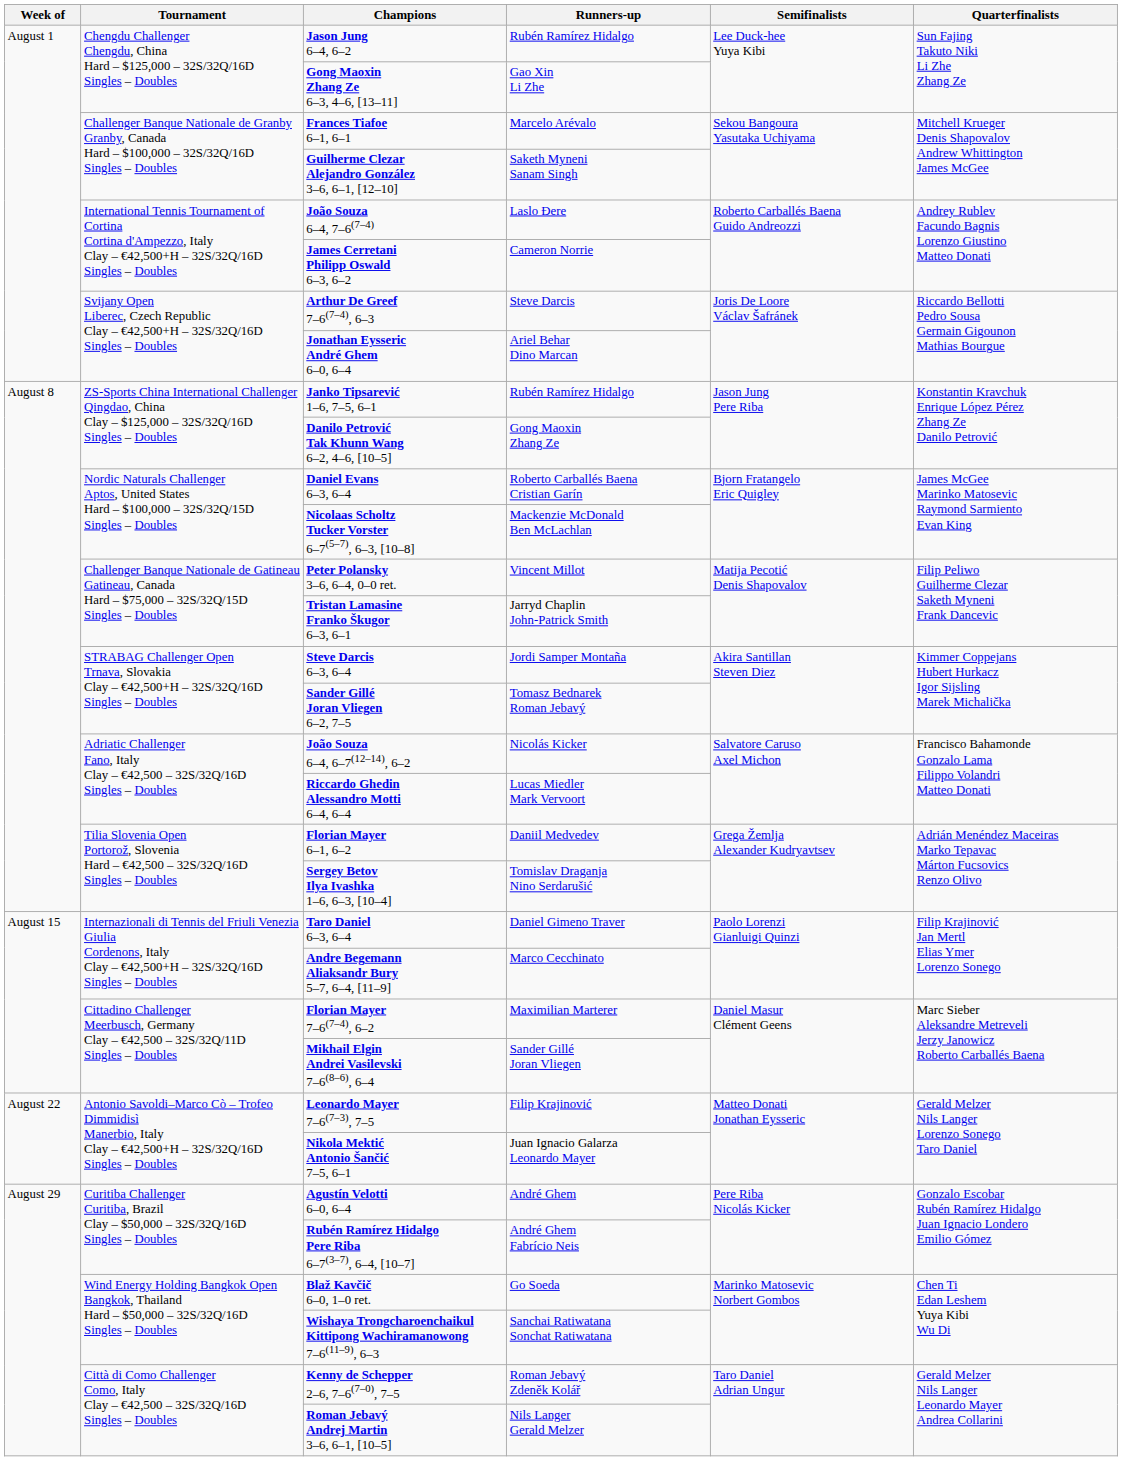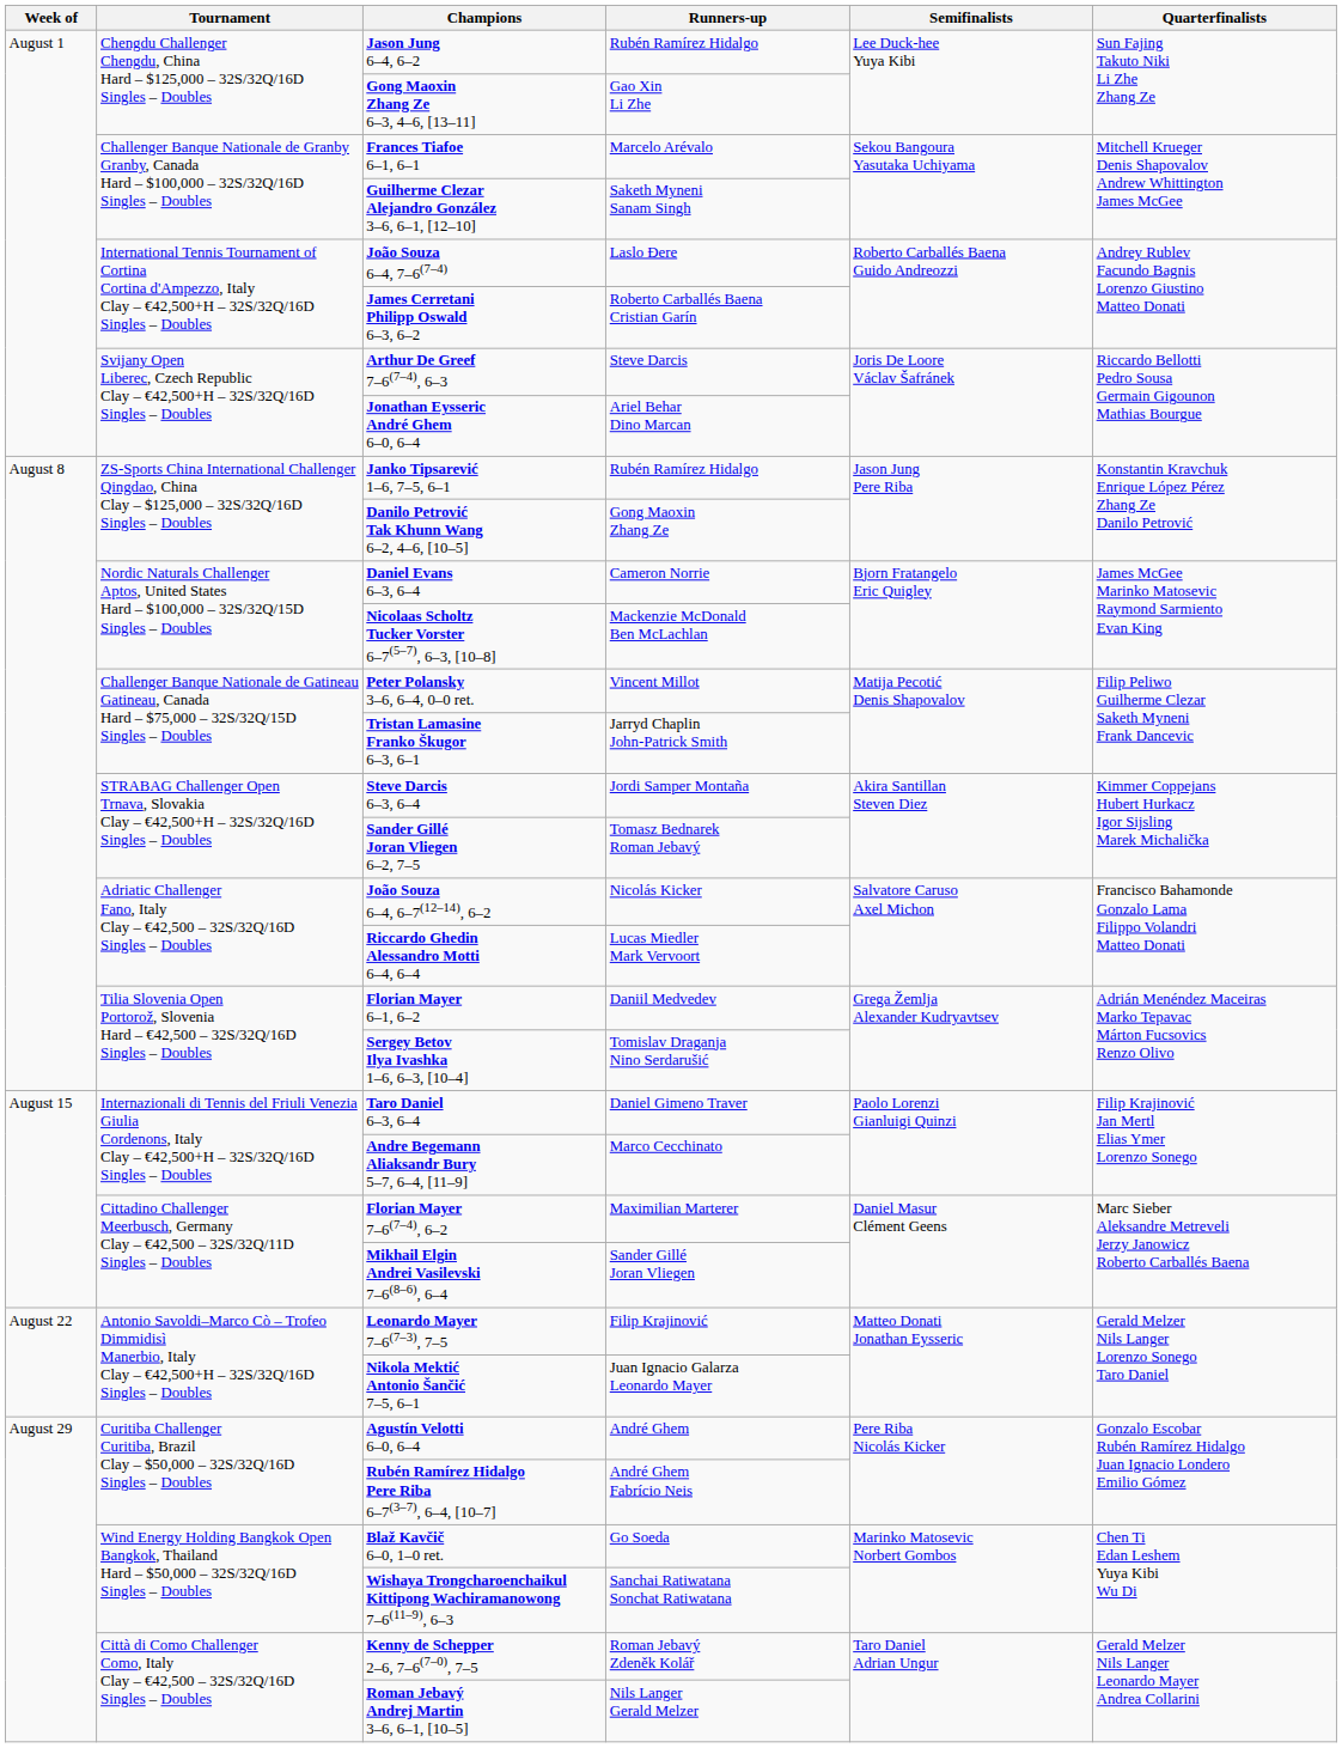 <table class="wikitable" style="font-size:85%;">
 <tr>
 <th width="75">Week of</th>
 <th width="230">Tournament</th>
 <th width="210">Champions</th>
 <th width="210">Runners-up</th>
 <th width="210">Semifinalists</th>
 <th width="210">Quarterfinalists</th>
 </tr>
 <tr valign=top>
 <td rowspan=8>August 1</td>
 <td rowspan=2><a href='#'>Chengdu Challenger</a><br><a href='#'>Chengdu</a>, China<br> Hard – $125,000 – 32S/32Q/16D<br><a href='#'>Singles</a> – <a href='#'>Doubles</a></td>
 <td> <strong><a href='#'>Jason Jung</a></strong><br>6–4, 6–2</td>
 <td> <a href='#'>Rubén Ramírez Hidalgo</a></td>
 <td rowspan=2> <a href='#'>Lee Duck-hee</a> <br>  Yuya Kibi</td>
 <td rowspan=2> <a href='#'>Sun Fajing</a> <br> <a href='#'>Takuto Niki</a> <br> <a href='#'>Li Zhe</a> <br>  <a href='#'>Zhang Ze</a></td>
 </tr>
 <tr valign=top>
 <td> <strong><a href='#'>Gong Maoxin</a></strong><br> <strong><a href='#'>Zhang Ze</a></strong><br>6–3, 4–6, [13–11]</td>
 <td> <a href='#'>Gao Xin</a><br> <a href='#'>Li Zhe</a></td>
 </tr>
 <tr valign=top>
 <td rowspan=2><a href='#'>Challenger Banque Nationale de Granby</a><br><a href='#'>Granby</a>, Canada<br> Hard – $100,000 – 32S/32Q/16D<br><a href='#'>Singles</a> – <a href='#'>Doubles</a></td>
 <td> <strong><a href='#'>Frances Tiafoe</a></strong><br>6–1, 6–1</td>
 <td> <a href='#'>Marcelo Arévalo</a></td>
 <td rowspan=2> <a href='#'>Sekou Bangoura</a> <br>  <a href='#'>Yasutaka Uchiyama</a></td>
 <td rowspan=2> <a href='#'>Mitchell Krueger</a> <br> <a href='#'>Denis Shapovalov</a> <br> <a href='#'>Andrew Whittington</a> <br>  <a href='#'>James McGee</a></td>
 </tr>
 <tr valign=top>
 <td> <strong><a href='#'>Guilherme Clezar</a></strong><br> <strong><a href='#'>Alejandro González</a></strong><br>3–6, 6–1, [12–10]</td>
 <td> <a href='#'>Saketh Myneni</a><br> <a href='#'>Sanam Singh</a></td>
 </tr>
 <tr valign=top>
 <td rowspan=2><a href='#'>International Tennis Tournament of Cortina</a><br><a href='#'>Cortina d'Ampezzo</a>, Italy<br> Clay – €42,500+H – 32S/32Q/16D<br><a href='#'>Singles</a> – <a href='#'>Doubles</a></td>
 <td> <strong><a href='#'>João Souza</a></strong><br>6–4, 7–6<sup>(7–4)</sup></td>
 <td> <a href='#'>Laslo Đere</a></td>
 <td rowspan=2> <a href='#'>Roberto Carballés Baena</a> <br>  <a href='#'>Guido Andreozzi</a></td>
 <td rowspan=2> <a href='#'>Andrey Rublev</a> <br> <a href='#'>Facundo Bagnis</a> <br>  <a href='#'>Lorenzo Giustino</a> <br>  <a href='#'>Matteo Donati</a></td>
 </tr>
 <tr valign=top>
 <td> <strong><a href='#'>James Cerretani</a></strong><br> <strong><a href='#'>Philipp Oswald</a></strong><br>6–3, 6–2</td>
-<td> <a href='#'>Cameron Norrie</a></td>
+<td> <a href='#'>Roberto Carballés Baena</a><br> <a href='#'>Cristian Garín</a></td>
 </tr>
 <tr valign=top>
 <td rowspan=2><a href='#'>Svijany Open</a><br><a href='#'>Liberec</a>, Czech Republic<br> Clay – €42,500+H – 32S/32Q/16D<br><a href='#'>Singles</a> – <a href='#'>Doubles</a></td>
 <td> <strong><a href='#'>Arthur De Greef</a></strong><br>7–6<sup>(7–4)</sup>, 6–3</td>
 <td> <a href='#'>Steve Darcis</a></td>
 <td rowspan=2> <a href='#'>Joris De Loore</a> <br>  <a href='#'>Václav Šafránek</a></td>
 <td rowspan=2> <a href='#'>Riccardo Bellotti</a> <br> <a href='#'>Pedro Sousa</a> <br> <a href='#'>Germain Gigounon</a> <br>  <a href='#'>Mathias Bourgue</a></td>
 </tr>
 <tr valign=top>
 <td> <strong><a href='#'>Jonathan Eysseric</a></strong><br> <strong><a href='#'>André Ghem</a></strong><br>6–0, 6–4</td>
 <td> <a href='#'>Ariel Behar</a><br> <a href='#'>Dino Marcan</a></td>
 </tr>
 <tr valign=top>
 <td rowspan=12>August 8</td>
 <td rowspan=2><a href='#'>ZS-Sports China International Challenger</a><br><a href='#'>Qingdao</a>, China<br> Clay – $125,000 – 32S/32Q/16D<br><a href='#'>Singles</a> – <a href='#'>Doubles</a></td>
 <td> <strong><a href='#'>Janko Tipsarević</a></strong><br>1–6, 7–5, 6–1</td>
 <td> <a href='#'>Rubén Ramírez Hidalgo</a></td>
 <td rowspan=2> <a href='#'>Jason Jung</a> <br>  <a href='#'>Pere Riba</a></td>
 <td rowspan=2> <a href='#'>Konstantin Kravchuk</a> <br> <a href='#'>Enrique López Pérez</a> <br> <a href='#'>Zhang Ze</a> <br>  <a href='#'>Danilo Petrović</a></td>
 </tr>
 <tr valign=top>
 <td> <strong><a href='#'>Danilo Petrović</a></strong><br> <strong><a href='#'>Tak Khunn Wang</a></strong><br>6–2, 4–6, [10–5]</td>
 <td> <a href='#'>Gong Maoxin</a><br> <a href='#'>Zhang Ze</a></td>
 </tr>
 <tr valign=top>
 <td rowspan=2><a href='#'>Nordic Naturals Challenger</a><br><a href='#'>Aptos</a>, United States<br> Hard – $100,000 – 32S/32Q/15D<br><a href='#'>Singles</a> – <a href='#'>Doubles</a></td>
 <td> <strong><a href='#'>Daniel Evans</a></strong><br>6–3, 6–4</td>
-<td> <a href='#'>Roberto Carballés Baena</a><br> <a href='#'>Cristian Garín</a></td>
+<td> <a href='#'>Cameron Norrie</a></td>
 <td rowspan=2> <a href='#'>Bjorn Fratangelo</a> <br>  <a href='#'>Eric Quigley</a></td>
 <td rowspan=2> <a href='#'>James McGee</a> <br> <a href='#'>Marinko Matosevic</a> <br> <a href='#'>Raymond Sarmiento</a> <br>  <a href='#'>Evan King</a></td>
 </tr>
 <tr valign=top>
 <td> <strong><a href='#'>Nicolaas Scholtz</a></strong><br> <strong><a href='#'>Tucker Vorster</a></strong><br>6–7<sup>(5–7)</sup>, 6–3, [10–8]</td>
 <td> <a href='#'>Mackenzie McDonald</a><br> <a href='#'>Ben McLachlan</a></td>
 </tr>
 <tr valign=top>
 <td rowspan=2><a href='#'>Challenger Banque Nationale de Gatineau</a><br><a href='#'>Gatineau</a>, Canada<br> Hard – $75,000 – 32S/32Q/15D<br><a href='#'>Singles</a> – <a href='#'>Doubles</a></td>
 <td> <strong><a href='#'>Peter Polansky</a></strong><br>3–6, 6–4, 0–0 ret.</td>
 <td> <a href='#'>Vincent Millot</a></td>
 <td rowspan=2> <a href='#'>Matija Pecotić</a> <br>  <a href='#'>Denis Shapovalov</a></td>
 <td rowspan=2> <a href='#'>Filip Peliwo</a> <br> <a href='#'>Guilherme Clezar</a> <br> <a href='#'>Saketh Myneni</a> <br>  <a href='#'>Frank Dancevic</a></td>
 </tr>
 <tr valign=top>
 <td> <strong><a href='#'>Tristan Lamasine</a></strong><br> <strong><a href='#'>Franko Škugor</a></strong><br>6–3, 6–1</td>
 <td> Jarryd Chaplin<br> <a href='#'>John-Patrick Smith</a></td>
 </tr>
 <tr valign=top>
 <td rowspan=2><a href='#'>STRABAG Challenger Open</a><br><a href='#'>Trnava</a>, Slovakia<br> Clay – €42,500+H – 32S/32Q/16D<br><a href='#'>Singles</a> – <a href='#'>Doubles</a></td>
 <td> <strong><a href='#'>Steve Darcis</a></strong><br>6–3, 6–4</td>
 <td> <a href='#'>Jordi Samper Montaña</a></td>
 <td rowspan=2> <a href='#'>Akira Santillan</a> <br> <a href='#'>Steven Diez</a></td>
 <td rowspan=2> <a href='#'>Kimmer Coppejans</a> <br> <a href='#'>Hubert Hurkacz</a> <br> <a href='#'>Igor Sijsling</a> <br>  <a href='#'>Marek Michalička</a></td>
 </tr>
 <tr valign=top>
 <td> <strong><a href='#'>Sander Gillé</a></strong><br> <strong><a href='#'>Joran Vliegen</a></strong><br>6–2, 7–5</td>
 <td> <a href='#'>Tomasz Bednarek</a><br> <a href='#'>Roman Jebavý</a></td>
 </tr>
 <tr valign=top>
 <td rowspan=2><a href='#'>Adriatic Challenger</a><br><a href='#'>Fano</a>, Italy<br> Clay – €42,500 – 32S/32Q/16D<br><a href='#'>Singles</a> – <a href='#'>Doubles</a></td>
 <td> <strong><a href='#'>João Souza</a></strong><br>6–4, 6–7<sup>(12–14)</sup>, 6–2</td>
 <td> <a href='#'>Nicolás Kicker</a></td>
 <td rowspan=2> <a href='#'>Salvatore Caruso</a> <br>  <a href='#'>Axel Michon</a></td>
 <td rowspan=2> Francisco Bahamonde <br> <a href='#'>Gonzalo Lama</a> <br> <a href='#'>Filippo Volandri</a>  <br>  <a href='#'>Matteo Donati</a></td>
 </tr>
 <tr valign=top>
 <td> <strong><a href='#'>Riccardo Ghedin</a></strong><br> <strong><a href='#'>Alessandro Motti</a></strong><br>6–4, 6–4</td>
 <td> <a href='#'>Lucas Miedler</a><br> <a href='#'>Mark Vervoort</a></td>
 </tr>
 <tr valign=top>
 <td rowspan=2><a href='#'>Tilia Slovenia Open</a><br><a href='#'>Portorož</a>, Slovenia<br> Hard – €42,500 – 32S/32Q/16D<br><a href='#'>Singles</a> – <a href='#'>Doubles</a></td>
 <td> <strong><a href='#'>Florian Mayer</a></strong><br>6–1, 6–2</td>
 <td> <a href='#'>Daniil Medvedev</a></td>
 <td rowspan=2> <a href='#'>Grega Žemlja</a> <br>  <a href='#'>Alexander Kudryavtsev</a></td>
 <td rowspan=2> <a href='#'>Adrián Menéndez Maceiras</a> <br> <a href='#'>Marko Tepavac</a> <br> <a href='#'>Márton Fucsovics</a> <br>  <a href='#'>Renzo Olivo</a></td>
 </tr>
 <tr valign=top>
 <td> <strong><a href='#'>Sergey Betov</a></strong><br> <strong><a href='#'>Ilya Ivashka</a></strong><br>1–6, 6–3, [10–4]</td>
 <td> <a href='#'>Tomislav Draganja</a><br> <a href='#'>Nino Serdarušić</a></td>
 </tr>
 <tr valign=top>
 <td rowspan=4>August 15</td>
 <td rowspan=2><a href='#'>Internazionali di Tennis del Friuli Venezia Giulia</a><br><a href='#'>Cordenons</a>, Italy<br> Clay – €42,500+H – 32S/32Q/16D<br><a href='#'>Singles</a> – <a href='#'>Doubles</a></td>
 <td> <strong><a href='#'>Taro Daniel</a></strong><br>6–3, 6–4</td>
 <td> <a href='#'>Daniel Gimeno Traver</a></td>
 <td rowspan=2> <a href='#'>Paolo Lorenzi</a> <br>  <a href='#'>Gianluigi Quinzi</a></td>
 <td rowspan=2> <a href='#'>Filip Krajinović</a> <br> <a href='#'>Jan Mertl</a> <br> <a href='#'>Elias Ymer</a> <br>  <a href='#'>Lorenzo Sonego</a></td>
 </tr>
 <tr valign=top>
 <td> <strong><a href='#'>Andre Begemann</a></strong><br> <strong><a href='#'>Aliaksandr Bury</a></strong><br>5–7, 6–4, [11–9]</td>
 <td> <a href='#'>Marco Cecchinato</a></td>
 </tr>
 <tr valign=top>
 <td rowspan=2><a href='#'>Cittadino Challenger</a><br><a href='#'>Meerbusch</a>, Germany<br> Clay – €42,500 – 32S/32Q/11D<br><a href='#'>Singles</a> – <a href='#'>Doubles</a></td>
 <td> <strong><a href='#'>Florian Mayer</a></strong><br>7–6<sup>(7–4)</sup>, 6–2</td>
 <td> <a href='#'>Maximilian Marterer</a></td>
 <td rowspan=2> <a href='#'>Daniel Masur</a> <br>  Clément Geens</td>
 <td rowspan=2> Marc Sieber <br> <a href='#'>Aleksandre Metreveli</a> <br> <a href='#'>Jerzy Janowicz</a> <br>  <a href='#'>Roberto Carballés Baena</a></td>
 </tr>
 <tr valign=top>
 <td> <strong><a href='#'>Mikhail Elgin</a></strong><br> <strong><a href='#'>Andrei Vasilevski</a></strong><br>7–6<sup>(8–6)</sup>, 6–4</td>
 <td> <a href='#'>Sander Gillé</a><br> <a href='#'>Joran Vliegen</a></td>
 </tr>
 <tr valign=top>
 <td rowspan=2>August 22</td>
 <td rowspan=2><a href='#'>Antonio Savoldi–Marco Cò – Trofeo Dimmidisì</a><br><a href='#'>Manerbio</a>, Italy<br> Clay – €42,500+H – 32S/32Q/16D<br><a href='#'>Singles</a> – <a href='#'>Doubles</a></td>
 <td> <strong><a href='#'>Leonardo Mayer</a></strong> <br> 7–6<sup>(7–3)</sup>, 7–5</td>
 <td> <a href='#'>Filip Krajinović</a></td>
 <td rowspan=2> <a href='#'>Matteo Donati</a> <br>  <a href='#'>Jonathan Eysseric</a></td>
 <td rowspan=2> <a href='#'>Gerald Melzer</a> <br> <a href='#'>Nils Langer</a> <br> <a href='#'>Lorenzo Sonego</a> <br>  <a href='#'>Taro Daniel</a></td>
 </tr>
 <tr valign=top>
 <td> <strong><a href='#'>Nikola Mektić</a></strong><br> <strong><a href='#'>Antonio Šančić</a></strong><br>7–5, 6–1</td>
 <td> Juan Ignacio Galarza<br> <a href='#'>Leonardo Mayer</a></td>
 </tr>
 <tr valign=top>
 <td rowspan=6>August 29</td>
 <td rowspan=2><a href='#'>Curitiba Challenger</a><br><a href='#'>Curitiba</a>, Brazil<br> Clay – $50,000 – 32S/32Q/16D<br><a href='#'>Singles</a> – <a href='#'>Doubles</a></td>
 <td> <strong><a href='#'>Agustín Velotti</a></strong><br>6–0, 6–4</td>
 <td> <a href='#'>André Ghem</a></td>
 <td rowspan=2> <a href='#'>Pere Riba</a> <br>  <a href='#'>Nicolás Kicker</a></td>
 <td rowspan=2> <a href='#'>Gonzalo Escobar</a> <br> <a href='#'>Rubén Ramírez Hidalgo</a> <br> <a href='#'>Juan Ignacio Londero</a> <br>  <a href='#'>Emilio Gómez</a></td>
 </tr>
 <tr valign=top>
 <td> <strong><a href='#'>Rubén Ramírez Hidalgo</a></strong><br> <strong><a href='#'>Pere Riba</a></strong><br>6–7<sup>(3–7)</sup>, 6–4, [10–7]</td>
 <td> <a href='#'>André Ghem</a><br> <a href='#'>Fabrício Neis</a></td>
 </tr>
 <tr valign=top>
 <td rowspan=2><a href='#'>Wind Energy Holding Bangkok Open</a><br><a href='#'>Bangkok</a>, Thailand<br> Hard – $50,000 – 32S/32Q/16D<br><a href='#'>Singles</a> – <a href='#'>Doubles</a></td>
 <td> <strong><a href='#'>Blaž Kavčič</a></strong><br>6–0, 1–0 ret.</td>
 <td> <a href='#'>Go Soeda</a></td>
 <td rowspan=2> <a href='#'>Marinko Matosevic</a> <br>  <a href='#'>Norbert Gombos</a></td>
 <td rowspan=2> <a href='#'>Chen Ti</a> <br> <a href='#'>Edan Leshem</a> <br> Yuya Kibi <br>  <a href='#'>Wu Di</a></td>
 </tr>
 <tr valign=top>
 <td> <strong><a href='#'>Wishaya Trongcharoenchaikul</a></strong><br> <strong><a href='#'>Kittipong Wachiramanowong</a></strong><br>7–6<sup>(11–9)</sup>, 6–3</td>
 <td> <a href='#'>Sanchai Ratiwatana</a><br> <a href='#'>Sonchat Ratiwatana</a></td>
 </tr>
 <tr valign=top>
 <td rowspan=2><a href='#'>Città di Como Challenger</a><br><a href='#'>Como</a>, Italy<br> Clay – €42,500 – 32S/32Q/16D<br><a href='#'>Singles</a> – <a href='#'>Doubles</a></td>
 <td> <strong><a href='#'>Kenny de Schepper</a></strong><br>2–6, 7–6<sup>(7–0)</sup>, 7–5</td>
 <td> <a href='#'>Roman Jebavý</a><br> <a href='#'>Zdeněk Kolář</a></td>
 <td rowspan=2> <a href='#'>Taro Daniel</a> <br>  <a href='#'>Adrian Ungur</a></td>
 <td rowspan=2> <a href='#'>Gerald Melzer</a> <br> <a href='#'>Nils Langer</a> <br> <a href='#'>Leonardo Mayer</a> <br>  <a href='#'>Andrea Collarini</a></td>
 </tr>
 <tr valign=top>
 <td> <strong><a href='#'>Roman Jebavý</a></strong><br> <strong><a href='#'>Andrej Martin</a></strong><br>3–6, 6–1, [10–5]</td>
 <td> <a href='#'>Nils Langer</a><br> <a href='#'>Gerald Melzer</a></td>
 </tr>
 </table>
